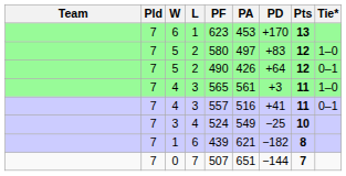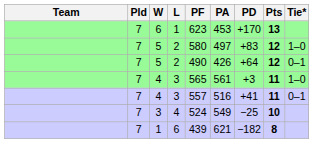 <table class="wikitable" style="text-align:center;">
 <tr>
 <th width=180>Team</th>
 <th width=20>Pld</th>
 <th width=20>W</th>
 <th width=20>L</th>
 <th width=30>PF</th>
 <th width=30>PA</th>
 <th width=30>PD</th>
 <th width=20>Pts</th>
 <th>Tie*</th>
 </tr>
 <tr bgcolor=#98fb98>
 <td align="left"></td>
 <td>7</td>
 <td>6</td>
 <td>1</td>
 <td>623</td>
 <td>453</td>
 <td>+170</td>
 <td><strong>13</strong></td>
 <td></td>
 </tr>
 <tr bgcolor=#98fb98>
 <td align="left"></td>
 <td>7</td>
 <td>5</td>
 <td>2</td>
 <td>580</td>
 <td>497</td>
 <td>+83</td>
 <td><strong>12</strong></td>
 <td>1–0</td>
 </tr>
 <tr bgcolor=#98fb98>
 <td align="left"></td>
 <td>7</td>
 <td>5</td>
 <td>2</td>
 <td>490</td>
 <td>426</td>
 <td>+64</td>
 <td><strong>12</strong></td>
 <td>0–1</td>
 </tr>
 <tr bgcolor=#98fb98>
 <td align="left"></td>
 <td>7</td>
 <td>4</td>
 <td>3</td>
 <td>565</td>
 <td>561</td>
 <td>+3</td>
 <td><strong>11</strong></td>
 <td>1–0</td>
 </tr>
 <tr bgcolor=#CCCCFF>
 <td align="left"></td>
 <td>7</td>
 <td>4</td>
 <td>3</td>
 <td>557</td>
 <td>516</td>
 <td>+41</td>
 <td><strong>11</strong></td>
 <td>0–1</td>
 </tr>
 <tr bgcolor=#CCCCFF>
 <td align="left"></td>
 <td>7</td>
 <td>3</td>
 <td>4</td>
 <td>524</td>
 <td>549</td>
 <td>−25</td>
 <td><strong>10</strong></td>
 <td></td>
 </tr>
 <tr bgcolor=#CCCCFF>
 <td align="left"></td>
 <td>7</td>
 <td>1</td>
 <td>6</td>
 <td>439</td>
 <td>621</td>
 <td>−182</td>
 <td><strong>8</strong></td>
 <td></td>
 </tr>
-<tr>
-<td align="left"></td>
-<td>7</td>
-<td>0</td>
-<td>7</td>
-<td>507</td>
-<td>651</td>
-<td>−144</td>
-<td><strong>7</strong></td>
-<td></td>
-</tr>
 </table>
